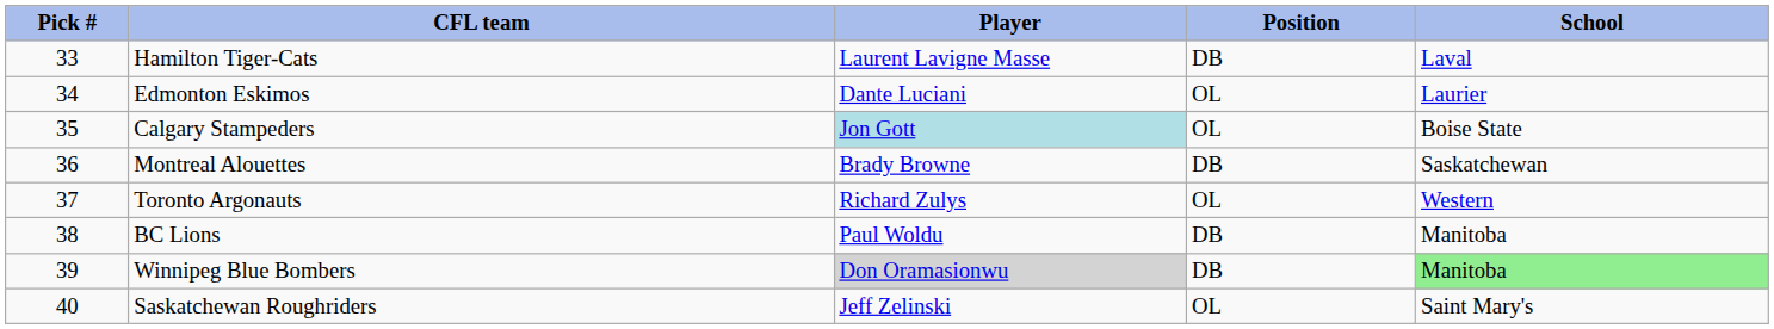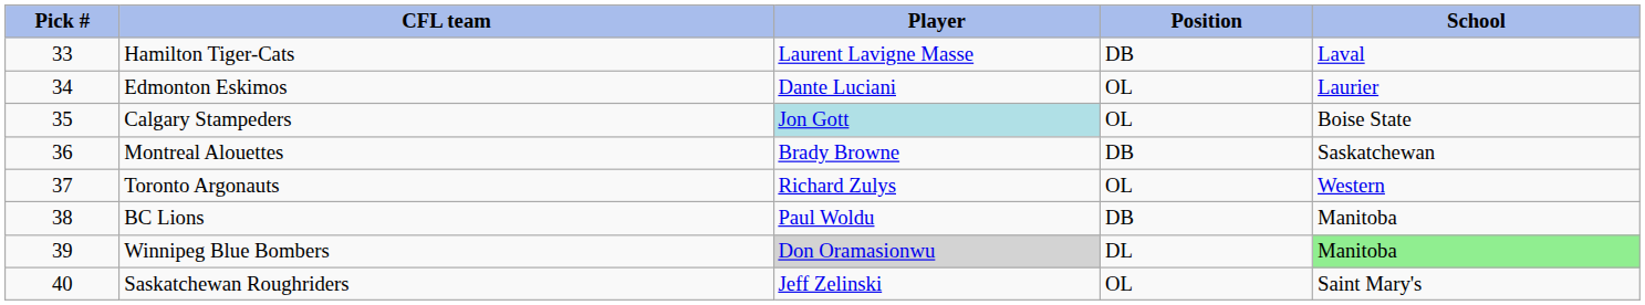 <table class="wikitable" style="width: 100%">
 <tr>
 <th style="background:#A8BDEC;" width=7%>Pick #</th>
 <th width=40% style="background:#A8BDEC;">CFL team</th>
 <th width=20% style="background:#A8BDEC;">Player</th>
 <th width=13% style="background:#A8BDEC;">Position</th>
 <th width=20% style="background:#A8BDEC;">School</th>
 </tr>
 <tr>
 <td align=center>33</td>
 <td>Hamilton Tiger-Cats</td>
 <td><a href='#'>Laurent Lavigne Masse</a></td>
 <td>DB</td>
 <td><a href='#'>Laval</a></td>
 </tr>
 <tr>
 <td align=center>34</td>
 <td>Edmonton Eskimos</td>
 <td><a href='#'>Dante Luciani</a></td>
 <td>OL</td>
 <td><a href='#'>Laurier</a></td>
 </tr>
 <tr>
 <td align=center>35</td>
 <td>Calgary Stampeders</td>
 <td bgcolor="#B0E0E6"><a href='#'>Jon Gott</a></td>
 <td>OL</td>
 <td>Boise State</td>
 </tr>
 <tr>
 <td align=center>36</td>
 <td>Montreal Alouettes</td>
 <td><a href='#'>Brady Browne</a></td>
 <td>DB</td>
 <td>Saskatchewan</td>
 </tr>
 <tr>
 <td align=center>37</td>
 <td>Toronto Argonauts</td>
 <td><a href='#'>Richard Zulys</a></td>
 <td>OL</td>
 <td><a href='#'>Western</a></td>
 </tr>
 <tr>
 <td align=center>38</td>
 <td>BC Lions</td>
 <td><a href='#'>Paul Woldu</a></td>
 <td>DB</td>
 <td>Manitoba</td>
 </tr>
 <tr>
 <td align=center>39</td>
 <td>Winnipeg Blue Bombers</td>
 <td style="background: lightgrey;"><a href='#'>Don Oramasionwu</a></td>
-<td>DB</td>
+<td>DL</td>
 <td style="background: lightgreen;">Manitoba</td>
 </tr>
 <tr>
 <td align=center>40</td>
 <td>Saskatchewan Roughriders</td>
 <td><a href='#'>Jeff Zelinski</a></td>
 <td>OL</td>
 <td>Saint Mary's</td>
 </tr>
 </table>
